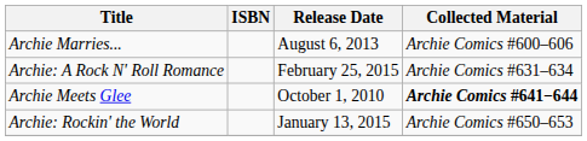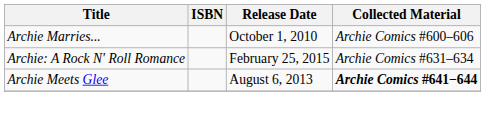 <table class="wikitable">
 <tr>
 <th>Title</th>
 <th>ISBN</th>
 <th>Release Date</th>
 <th>Collected Material</th>
 </tr>
 <tr>
 <td><em>Archie Marries...</em></td>
 <td></td>
-<td>August 6, 2013</td>
+<td>October 1, 2010</td>
 <td><em>Archie Comics</em> #600–606</td>
 </tr>
 <tr>
 <td><em>Archie: A Rock N' Roll Romance</em></td>
 <td></td>
 <td>February 25, 2015</td>
 <td><em>Archie Comics</em> #631–634</td>
 </tr>
 <tr>
 <td><em>Archie Meets <a href='#'>Glee</a></em></td>
 <td></td>
-<td>October 1, 2010</td>
+<td>August 6, 2013</td>
 <td><strong><em>Archie Comics</em> #641−644</strong></td>
-</tr>
-<tr>
-<td><em>Archie: Rockin' the World</em></td>
-<td></td>
-<td>January 13, 2015</td>
-<td><em>Archie Comics</em> #650–653</td>
 </tr>
 <tr>
 </tr>
 </table>
